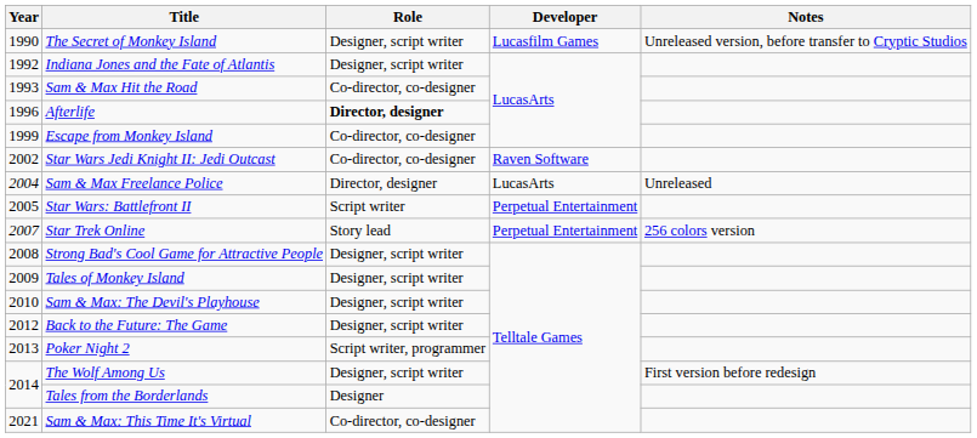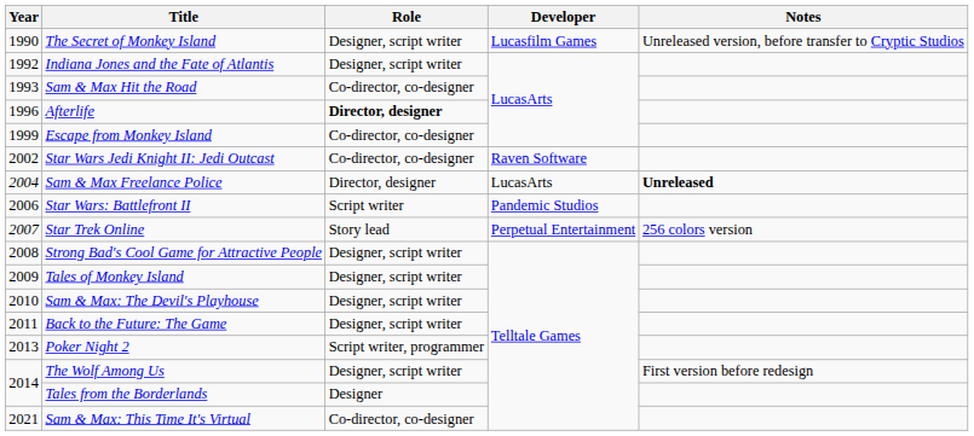 <table class="wikitable sortable">
 <tr>
 <th>Year</th>
 <th>Title</th>
 <th>Role</th>
 <th>Developer</th>
 <th>Notes</th>
 </tr>
 <tr>
 <td>1990</td>
 <td><em><a href='#'>The Secret of Monkey Island</a></em></td>
 <td>Designer, script writer</td>
 <td><a href='#'>Lucasfilm Games</a></td>
 <td>Unreleased version, before transfer to <a href='#'>Cryptic Studios</a></td>
 </tr>
 <tr>
 <td>1992</td>
 <td><em><a href='#'>Indiana Jones and the Fate of Atlantis</a></em></td>
 <td>Designer, script writer</td>
 <td rowspan=4><a href='#'>LucasArts</a></td>
 <td></td>
 </tr>
 <tr>
 <td>1993</td>
 <td><em><a href='#'>Sam & Max Hit the Road</a></em></td>
 <td>Co-director, co-designer</td>
 <td></td>
 </tr>
 <tr>
 <td>1996</td>
 <td><em><a href='#'>Afterlife</a></em></td>
 <td><strong>Director, designer</strong></td>
 <td></td>
 </tr>
 <tr>
 <td>1999</td>
 <td><em><a href='#'>Escape from Monkey Island</a></em></td>
 <td>Co-director, co-designer</td>
 <td></td>
 </tr>
 <tr>
 <td>2002</td>
 <td><em><a href='#'>Star Wars Jedi Knight II: Jedi Outcast</a></em></td>
 <td>Co-director, co-designer</td>
 <td><a href='#'>Raven Software</a></td>
 <td></td>
 </tr>
 <tr>
 <td><em>2004</em></td>
 <td><em><a href='#'>Sam & Max Freelance Police</a></em></td>
 <td>Director, designer</td>
 <td>LucasArts</td>
-<td>Unreleased</td>
+<td><strong>Unreleased</strong></td>
 </tr>
 <tr>
-<td>2005</td>
+<td>2006</td>
 <td><em><a href='#'>Star Wars: Battlefront II</a></em></td>
 <td>Script writer</td>
-<td><a href='#'>Perpetual Entertainment</a></td>
+<td><a href='#'>Pandemic Studios</a></td>
 <td></td>
 </tr>
 <tr>
 <td><em>2007</em></td>
 <td><em><a href='#'>Star Trek Online</a></em></td>
 <td>Story lead</td>
 <td><a href='#'>Perpetual Entertainment</a></td>
 <td><a href='#'>256 colors</a> version</td>
 </tr>
 <tr>
 <td>2008</td>
 <td><em><a href='#'>Strong Bad's Cool Game for Attractive People</a></em></td>
 <td>Designer, script writer</td>
 <td rowspan=8><a href='#'>Telltale Games</a></td>
 <td></td>
 </tr>
 <tr>
 <td>2009</td>
 <td><em><a href='#'>Tales of Monkey Island</a></em></td>
 <td>Designer, script writer</td>
 <td></td>
 </tr>
 <tr>
 <td>2010</td>
 <td><em><a href='#'>Sam & Max: The Devil's Playhouse</a></em></td>
 <td>Designer, script writer</td>
 <td></td>
 </tr>
 <tr>
-<td>2012</td>
+<td>2011</td>
 <td><em><a href='#'>Back to the Future: The Game</a></em></td>
 <td>Designer, script writer</td>
 <td></td>
 </tr>
 <tr>
 <td>2013</td>
 <td><em><a href='#'>Poker Night 2</a></em></td>
 <td>Script writer, programmer</td>
 <td></td>
 </tr>
 <tr>
 <td rowspan=2>2014</td>
 <td><em><a href='#'>The Wolf Among Us</a></em></td>
 <td>Designer, script writer</td>
 <td>First version before redesign</td>
 </tr>
 <tr>
 <td><em><a href='#'>Tales from the Borderlands</a></em></td>
 <td>Designer</td>
 <td></td>
 </tr>
 <tr>
 <td>2021</td>
 <td><em><a href='#'>Sam & Max: This Time It's Virtual</a></em></td>
 <td>Co-director, co-designer</td>
 <td></td>
 </tr>
 </table>
